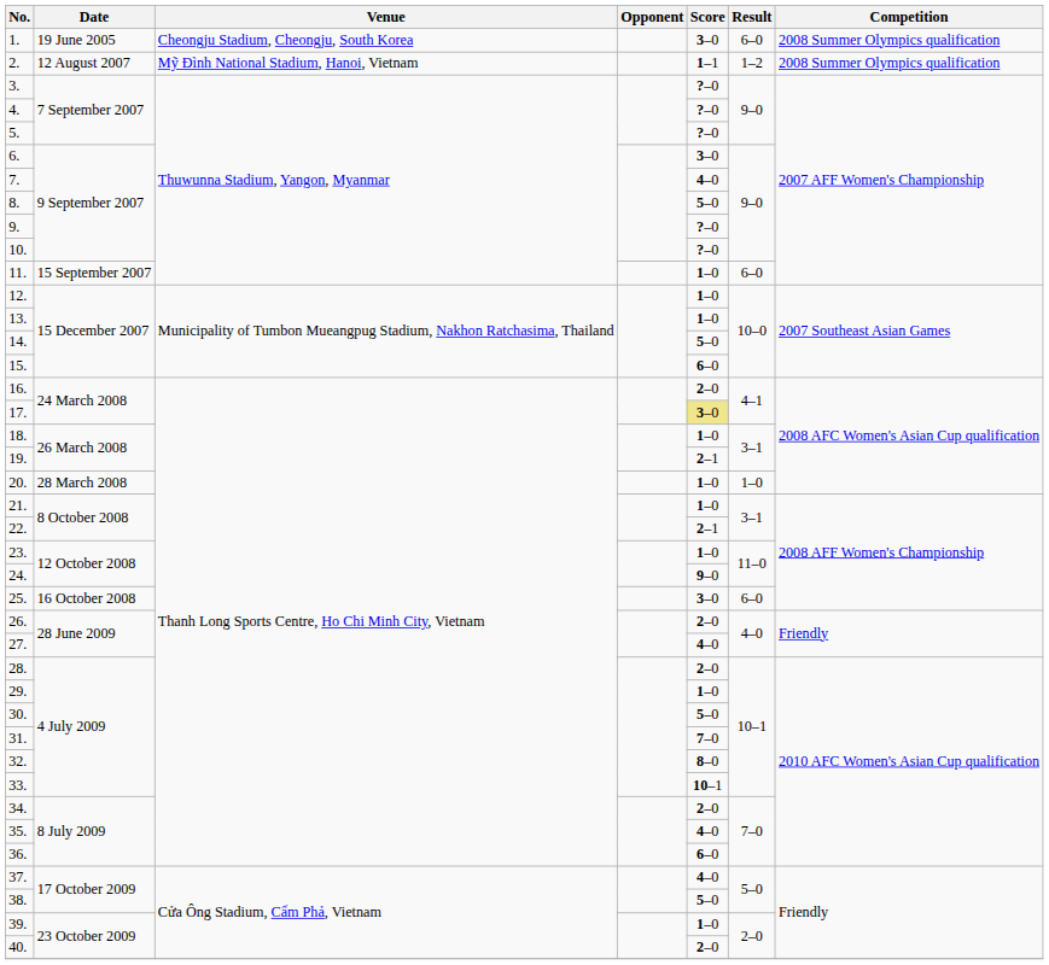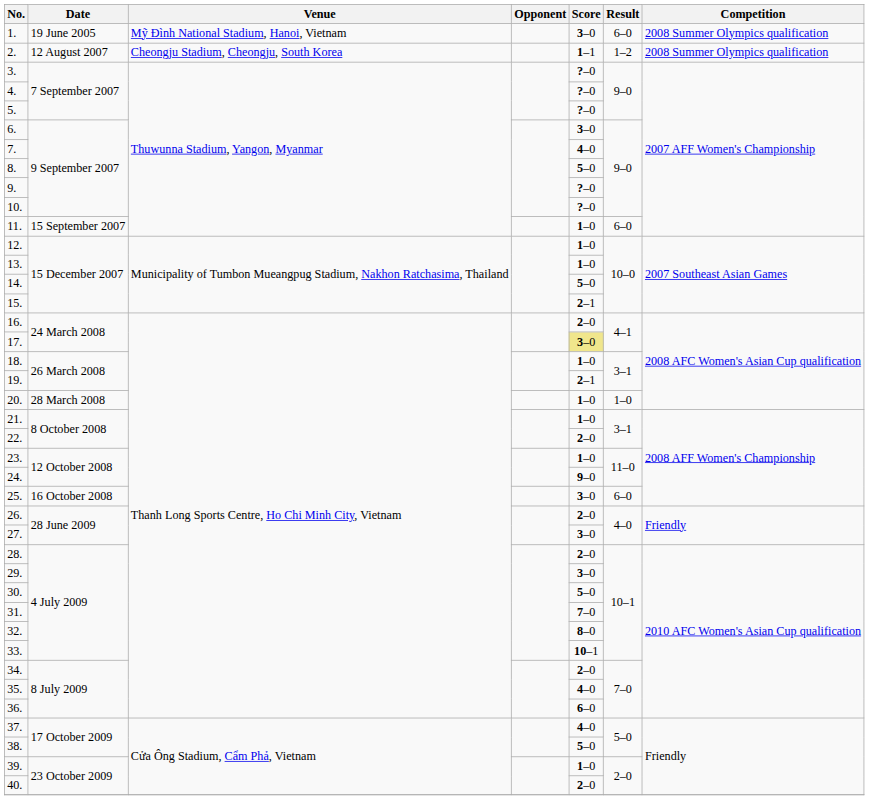 <table class="wikitable">
 <tr>
 <th>No.</th>
 <th>Date</th>
 <th>Venue</th>
 <th>Opponent</th>
 <th>Score</th>
 <th>Result</th>
 <th>Competition</th>
 </tr>
 <tr>
 <td>1.</td>
 <td>19 June 2005</td>
-<td><a href='#'>Cheongju Stadium</a>, <a href='#'>Cheongju</a>, <a href='#'>South Korea</a></td>
+<td><a href='#'>Mỹ Đình National Stadium</a>, <a href='#'>Hanoi</a>, Vietnam</td>
 <td></td>
 <td align=center><strong>3</strong>–0</td>
 <td align=center>6–0</td>
 <td><a href='#'>2008 Summer Olympics qualification</a></td>
 </tr>
 <tr>
 <td>2.</td>
 <td>12 August 2007</td>
-<td><a href='#'>Mỹ Đình National Stadium</a>, <a href='#'>Hanoi</a>, Vietnam</td>
+<td><a href='#'>Cheongju Stadium</a>, <a href='#'>Cheongju</a>, <a href='#'>South Korea</a></td>
 <td></td>
 <td align=center><strong>1</strong>–1</td>
 <td align=center>1–2</td>
 <td><a href='#'>2008 Summer Olympics qualification</a></td>
 </tr>
 <tr>
 <td>3.</td>
 <td rowspan=3>7 September 2007</td>
 <td rowspan=9><a href='#'>Thuwunna Stadium</a>, <a href='#'>Yangon</a>, <a href='#'>Myanmar</a></td>
 <td rowspan=3></td>
 <td align=center><strong>?</strong>–0</td>
 <td rowspan=3 align=center>9–0</td>
 <td rowspan=9><a href='#'>2007 AFF Women's Championship</a></td>
 </tr>
 <tr>
 <td>4.</td>
 <td align=center><strong>?</strong>–0</td>
 </tr>
 <tr>
 <td>5.</td>
 <td align=center><strong>?</strong>–0</td>
 </tr>
 <tr>
 <td>6.</td>
 <td rowspan=5>9 September 2007</td>
 <td rowspan=5></td>
 <td align=center><strong>3</strong>–0</td>
 <td rowspan=5 align=center>9–0</td>
 </tr>
 <tr>
 <td>7.</td>
 <td align=center><strong>4</strong>–0</td>
 </tr>
 <tr>
 <td>8.</td>
 <td align=center><strong>5</strong>–0</td>
 </tr>
 <tr>
 <td>9.</td>
 <td align=center><strong>?</strong>–0</td>
 </tr>
 <tr>
 <td>10.</td>
 <td align=center><strong>?</strong>–0</td>
 </tr>
 <tr>
 <td>11.</td>
 <td>15 September 2007</td>
 <td></td>
 <td align=center><strong>1</strong>–0</td>
 <td align=center>6–0</td>
 </tr>
 <tr>
 <td>12.</td>
 <td rowspan=4>15 December 2007</td>
 <td rowspan=4>Municipality of Tumbon Mueangpug Stadium, <a href='#'>Nakhon Ratchasima</a>, Thailand</td>
 <td rowspan=4></td>
 <td align=center><strong>1</strong>–0</td>
 <td rowspan=4 align=center>10–0</td>
 <td rowspan=4><a href='#'>2007 Southeast Asian Games</a></td>
 </tr>
 <tr>
 <td>13.</td>
 <td align=center><strong>1</strong>–0</td>
 </tr>
 <tr>
 <td>14.</td>
 <td align=center><strong>5</strong>–0</td>
 </tr>
 <tr>
 <td>15.</td>
-<td aLign=center><strong>6</strong>–0</td>
+<td align=center><strong>2</strong>–1</td>
 </tr>
 <tr>
 <td>16.</td>
 <td rowspan=2>24 March 2008</td>
 <td rowspan=21>Thanh Long Sports Centre, <a href='#'>Ho Chi Minh City</a>, Vietnam</td>
 <td rowspan=2></td>
 <td align=center><strong>2</strong>–0</td>
 <td rowspan=2 align=center>4–1</td>
 <td rowspan=5><a href='#'>2008 AFC Women's Asian Cup qualification</a></td>
 </tr>
 <tr>
 <td>17.</td>
 <td align=center style="background: khaki;"><strong>3</strong>–0</td>
 </tr>
 <tr>
 <td>18.</td>
 <td rowspan=2>26 March 2008</td>
 <td rowspan=2></td>
 <td align=center><strong>1</strong>–0</td>
 <td rowspan=2 align=center>3–1</td>
 </tr>
 <tr>
 <td>19.</td>
 <td align=center><strong>2</strong>–1</td>
 </tr>
 <tr>
 <td>20.</td>
 <td>28 March 2008</td>
 <td></td>
 <td align=center><strong>1</strong>–0</td>
 <td align=center>1–0</td>
 </tr>
 <tr>
 <td>21.</td>
 <td rowspan=2>8 October 2008</td>
 <td rowspan=2></td>
 <td align=center><strong>1</strong>–0</td>
 <td rowspan=2 align=center>3–1</td>
 <td rowspan=5><a href='#'>2008 AFF Women's Championship</a></td>
 </tr>
 <tr>
 <td>22.</td>
-<td align=center><strong>2</strong>–1</td>
+<td align=center><strong>2</strong>–0</td>
 </tr>
 <tr>
 <td>23.</td>
 <td rowspan=2>12 October 2008</td>
 <td rowspan=2></td>
 <td align=center><strong>1</strong>–0</td>
 <td rowspan=2 align=center>11–0</td>
 </tr>
 <tr>
 <td>24.</td>
 <td align=center><strong>9</strong>–0</td>
 </tr>
 <tr>
 <td>25.</td>
 <td>16 October 2008</td>
 <td></td>
 <td align=center><strong>3</strong>–0</td>
 <td align=center>6–0</td>
 </tr>
 <tr>
 <td>26.</td>
 <td rowspan=2>28 June 2009</td>
 <td rowspan=2></td>
 <td align=center><strong>2</strong>–0</td>
 <td rowspan=2 align=center>4–0</td>
 <td rowspan=2><a href='#'>Friendly</a></td>
 </tr>
 <tr>
 <td>27.</td>
-<td align=center><strong>4</strong>–0</td>
+<td align=center><strong>3</strong>–0</td>
 </tr>
 <tr>
 <td>28.</td>
 <td rowspan=6>4 July 2009</td>
 <td rowspan=6></td>
 <td align=center><strong>2</strong>–0</td>
 <td rowspan=6 align=center>10–1</td>
 <td rowspan=9><a href='#'>2010 AFC Women's Asian Cup qualification</a></td>
 </tr>
 <tr>
 <td>29.</td>
-<td align=center><strong>1</strong>–0</td>
+<td align=center><strong>3</strong>–0</td>
 </tr>
 <tr>
 <td>30.</td>
 <td align=center><strong>5</strong>–0</td>
 </tr>
 <tr>
 <td>31.</td>
 <td align=center><strong>7</strong>–0</td>
 </tr>
 <tr>
 <td>32.</td>
 <td align=center><strong>8</strong>–0</td>
 </tr>
 <tr>
 <td>33.</td>
 <td align=center><strong>10</strong>–1</td>
 </tr>
 <tr>
 <td>34.</td>
 <td rowspan=3>8 July 2009</td>
 <td rowspan=3></td>
 <td align=center><strong>2</strong>–0</td>
 <td rowspan=3 align=center>7–0</td>
 </tr>
 <tr>
 <td>35.</td>
 <td align=center><strong>4</strong>–0</td>
 </tr>
 <tr>
 <td>36.</td>
 <td align=center><strong>6</strong>–0</td>
 </tr>
 <tr>
 <td>37.</td>
 <td rowspan=2>17 October 2009</td>
 <td rowspan=4>Cửa Ông Stadium, <a href='#'>Cẩm Phả</a>, Vietnam</td>
 <td rowspan=2></td>
 <td align=center><strong>4</strong>–0</td>
 <td rowspan=2 align=center>5–0</td>
 <td rowspan=4>Friendly</td>
 </tr>
 <tr>
 <td>38.</td>
 <td align=center><strong>5</strong>–0</td>
 </tr>
 <tr>
 <td>39.</td>
 <td rowspan=2>23 October 2009</td>
 <td rowspan=2></td>
 <td align=center><strong>1</strong>–0</td>
 <td rowspan=2 align=center>2–0</td>
 </tr>
 <tr>
 <td>40.</td>
 <td align=center><strong>2</strong>–0</td>
 </tr>
 <tr>
 </tr>
 </table>
